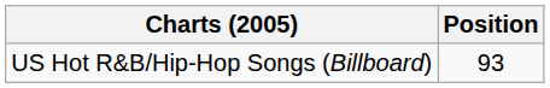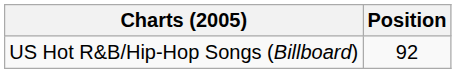 <table class="wikitable sortable">
 <tr>
 <th>Charts (2005)</th>
 <th>Position</th>
 </tr>
 <tr>
 <td align="left">US Hot R&B/Hip-Hop Songs (<em>Billboard</em>)</td>
-<td align=center>93</td>
+<td align=center>92</td>
 </tr>
 </table>
